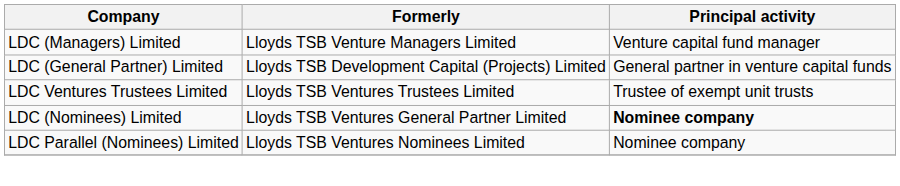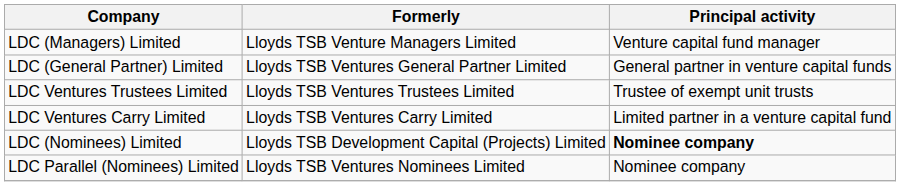 <table class="wikitable" style="text-align:left">
 <tr>
 <th>Company</th>
 <th>Formerly</th>
 <th>Principal activity</th>
 </tr>
 <tr>
 <td>LDC (Managers) Limited</td>
 <td>Lloyds TSB Venture Managers Limited</td>
 <td>Venture capital fund manager</td>
 </tr>
 <tr>
 <td>LDC (General Partner) Limited</td>
-<td>Lloyds TSB Development Capital (Projects) Limited</td>
+<td>Lloyds TSB Ventures General Partner Limited</td>
 <td>General partner in venture capital funds</td>
 </tr>
 <tr>
 <td>LDC Ventures Trustees Limited</td>
 <td>Lloyds TSB Ventures Trustees Limited</td>
 <td>Trustee of exempt unit trusts</td>
 </tr>
 <tr>
+<td>LDC Ventures Carry Limited</td>
+<td>Lloyds TSB Ventures Carry Limited</td>
+<td>Limited partner in a venture capital fund</td>
+</tr>
+<tr>
 <td>LDC (Nominees) Limited</td>
-<td>Lloyds TSB Ventures General Partner Limited</td>
+<td>Lloyds TSB Development Capital (Projects) Limited</td>
 <td><strong>Nominee company</strong></td>
 </tr>
 <tr>
 <td>LDC Parallel (Nominees) Limited</td>
 <td>Lloyds TSB Ventures Nominees Limited</td>
 <td>Nominee company</td>
 </tr>
 <tr>
 </tr>
 </table>
